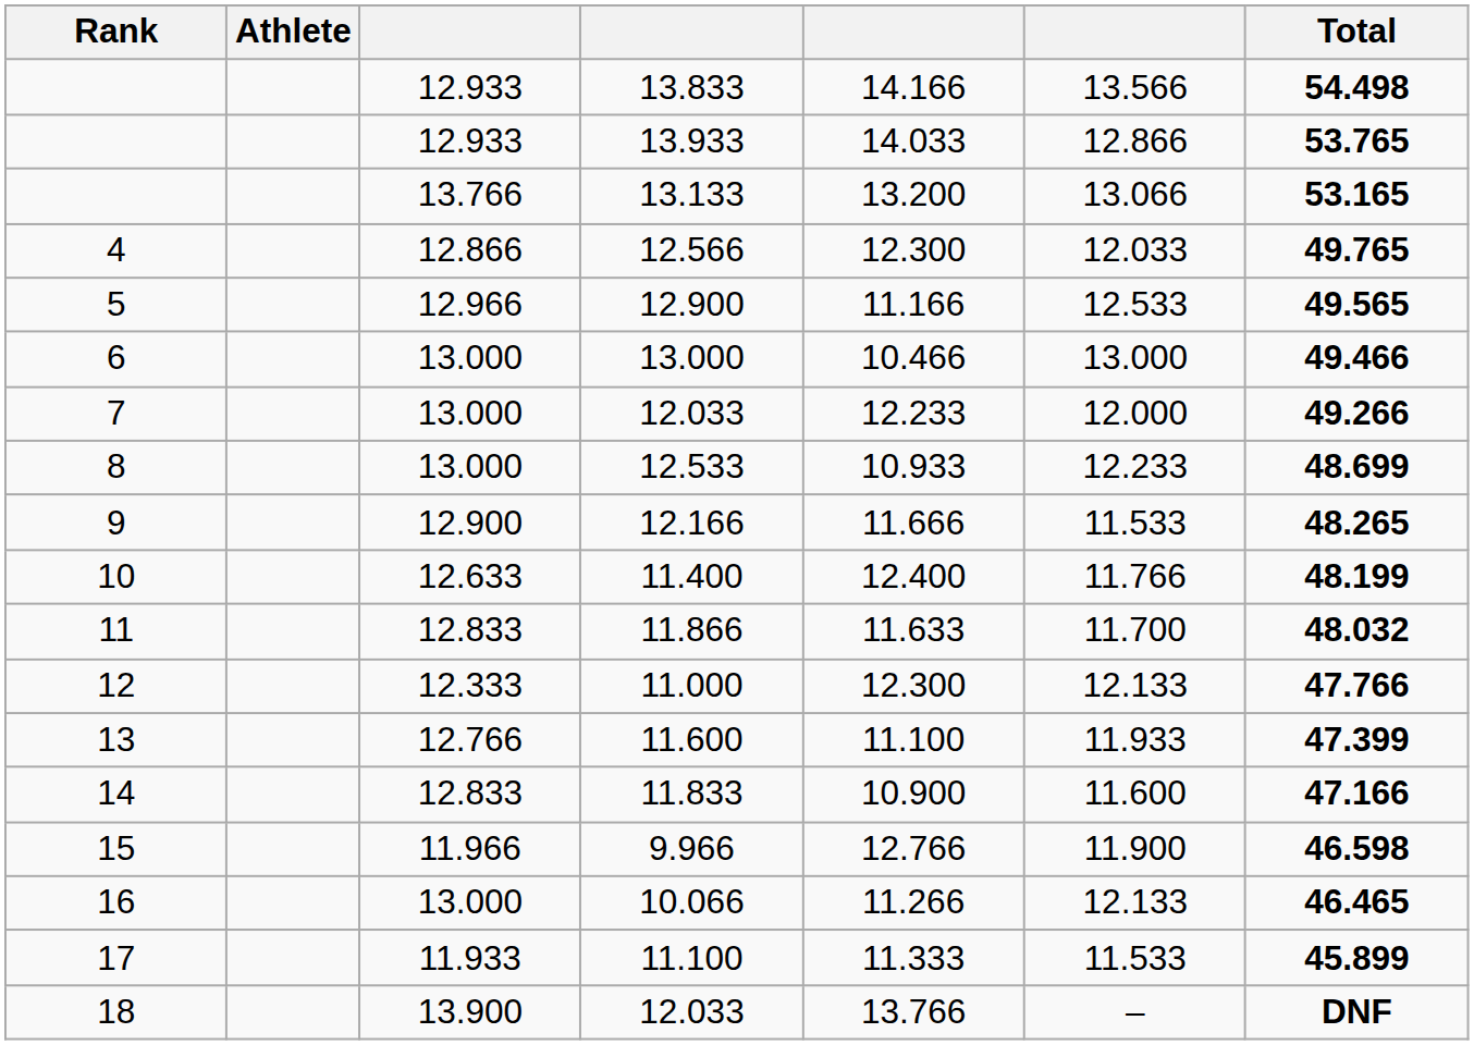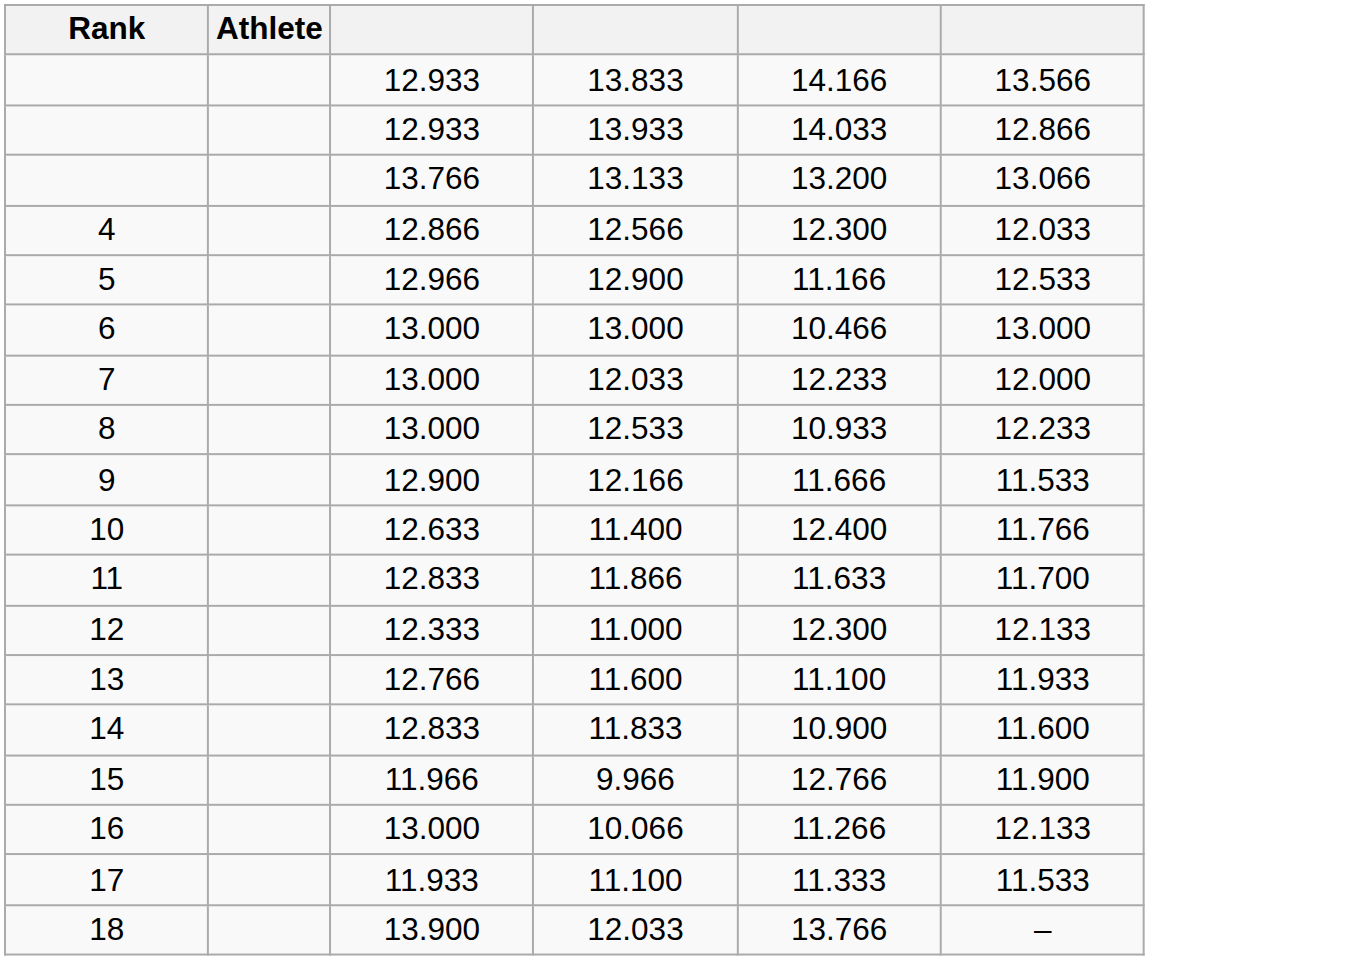 <table class="wikitable" style="text-align:center">
 <tr>
 <th style="width:6em">Rank</th>
 <th>Athlete</th>
 <th style="width:6em"></th>
 <th style="width:6em"></th>
 <th style="width:6em"></th>
 <th style="width:6em"></th>
-<th style="width:6em">Total</th>
 </tr>
 <tr>
 <td></td>
 <td align="left"></td>
 <td>12.933</td>
 <td>13.833</td>
 <td>14.166</td>
 <td>13.566</td>
-<td><strong>54.498</strong></td>
 </tr>
 <tr>
 <td></td>
 <td align="left"></td>
 <td>12.933</td>
 <td>13.933</td>
 <td>14.033</td>
 <td>12.866</td>
-<td><strong>53.765</strong></td>
 </tr>
 <tr>
 <td></td>
 <td align="left"></td>
 <td>13.766</td>
 <td>13.133</td>
 <td>13.200</td>
 <td>13.066</td>
-<td><strong>53.165</strong></td>
 </tr>
 <tr>
 <td>4</td>
 <td align="left"></td>
 <td>12.866</td>
 <td>12.566</td>
 <td>12.300</td>
 <td>12.033</td>
-<td><strong>49.765</strong></td>
 </tr>
 <tr>
 <td>5</td>
 <td align="left"></td>
 <td>12.966</td>
 <td>12.900</td>
 <td>11.166</td>
 <td>12.533</td>
-<td><strong>49.565</strong></td>
 </tr>
 <tr>
 <td>6</td>
 <td align="left"></td>
 <td>13.000</td>
 <td>13.000</td>
 <td>10.466</td>
 <td>13.000</td>
-<td><strong>49.466</strong></td>
 </tr>
 <tr>
 <td>7</td>
 <td align="left"></td>
 <td>13.000</td>
 <td>12.033</td>
 <td>12.233</td>
 <td>12.000</td>
-<td><strong>49.266</strong></td>
 </tr>
 <tr>
 <td>8</td>
 <td align="left"></td>
 <td>13.000</td>
 <td>12.533</td>
 <td>10.933</td>
 <td>12.233</td>
-<td><strong>48.699</strong></td>
 </tr>
 <tr>
 <td>9</td>
 <td align="left"></td>
 <td>12.900</td>
 <td>12.166</td>
 <td>11.666</td>
 <td>11.533</td>
-<td><strong>48.265</strong></td>
 </tr>
 <tr>
 <td>10</td>
 <td align="left"></td>
 <td>12.633</td>
 <td>11.400</td>
 <td>12.400</td>
 <td>11.766</td>
-<td><strong>48.199</strong></td>
 </tr>
 <tr>
 <td>11</td>
 <td align="left"></td>
 <td>12.833</td>
 <td>11.866</td>
 <td>11.633</td>
 <td>11.700</td>
-<td><strong>48.032</strong></td>
 </tr>
 <tr>
 <td>12</td>
 <td align="left"></td>
 <td>12.333</td>
 <td>11.000</td>
 <td>12.300</td>
 <td>12.133</td>
-<td><strong>47.766</strong></td>
 </tr>
 <tr>
 <td>13</td>
 <td align="left"></td>
 <td>12.766</td>
 <td>11.600</td>
 <td>11.100</td>
 <td>11.933</td>
-<td><strong>47.399</strong></td>
 </tr>
 <tr>
 <td>14</td>
 <td align="left"></td>
 <td>12.833</td>
 <td>11.833</td>
 <td>10.900</td>
 <td>11.600</td>
-<td><strong>47.166</strong></td>
 </tr>
 <tr>
 <td>15</td>
 <td align="left"></td>
 <td>11.966</td>
 <td>9.966</td>
 <td>12.766</td>
 <td>11.900</td>
-<td><strong>46.598</strong></td>
 </tr>
 <tr>
 <td>16</td>
 <td align="left"></td>
 <td>13.000</td>
 <td>10.066</td>
 <td>11.266</td>
 <td>12.133</td>
-<td><strong>46.465</strong></td>
 </tr>
 <tr>
 <td>17</td>
 <td align="left"></td>
 <td>11.933</td>
 <td>11.100</td>
 <td>11.333</td>
 <td>11.533</td>
-<td><strong>45.899</strong></td>
 </tr>
 <tr>
 <td>18</td>
 <td align="left"></td>
 <td>13.900</td>
 <td>12.033</td>
 <td>13.766</td>
 <td align=center>–</td>
-<td><strong>DNF</strong></td>
 </tr>
 </table>
